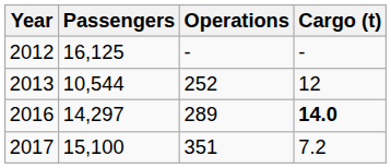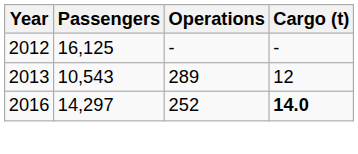 <table class="wikitable">
 <tr>
 <th>Year</th>
 <th>Passengers</th>
 <th>Operations</th>
 <th>Cargo (t)</th>
 </tr>
 <tr>
 <td>2012</td>
 <td>16,125</td>
 <td>-</td>
 <td>-</td>
 </tr>
 <tr>
 <td>2013</td>
-<td>10,544</td>
-<td>252</td>
+<td>10,543</td>
+<td>289</td>
 <td>12</td>
 </tr>
 <tr>
 <td>2016</td>
 <td>14,297</td>
-<td>289</td>
+<td>252</td>
 <td><strong>14.0</strong></td>
 </tr>
-<tr>
-<td>2017</td>
-<td>15,100</td>
-<td>351</td>
-<td>7.2</td>
-</tr>
 </table>
